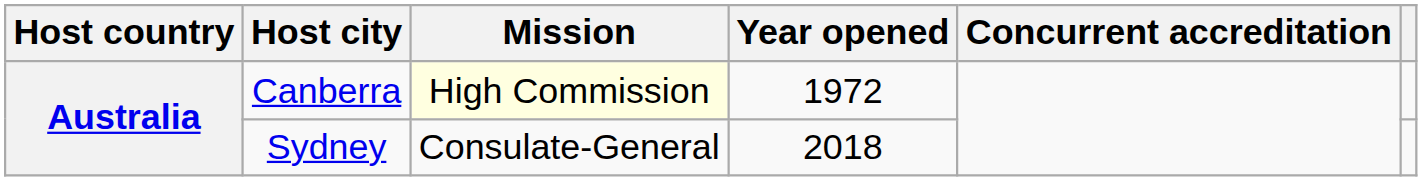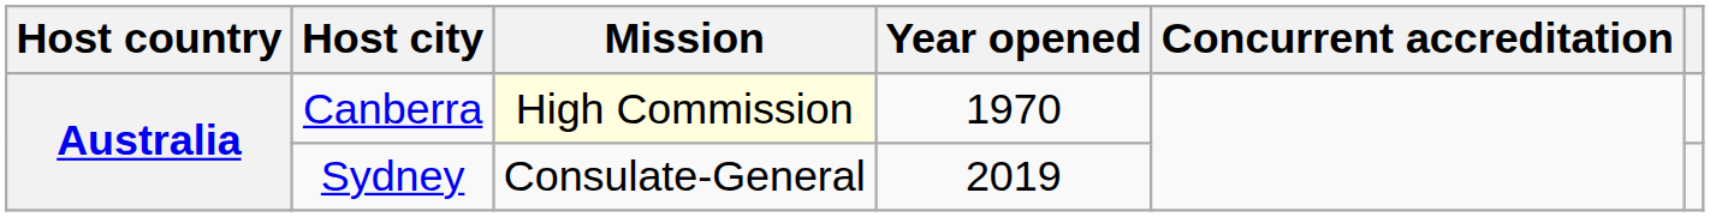 <table class="wikitable plainrowheaders" style="text-align:center;">
 <tr>
 <th scope="col">Host country</th>
 <th scope="col">Host city</th>
 <th scope="col">Mission</th>
 <th scope="col">Year opened</th>
 <th scope="col">Concurrent accreditation</th>
 <th scope="col"></th>
 </tr>
 <tr>
 <th scope="row" rowspan="2"> <a href='#'>Australia</a></th>
 <td><a href='#'>Canberra</a></td>
 <td style="background: lightyellow;">High Commission</td>
-<td>1972</td>
+<td>1970</td>
 <td rowspan="2"></td>
 <td></td>
 </tr>
 <tr>
 <td><a href='#'>Sydney</a></td>
 <td>Consulate-General</td>
-<td>2018</td>
+<td>2019</td>
 <td></td>
 </tr>
 </table>
